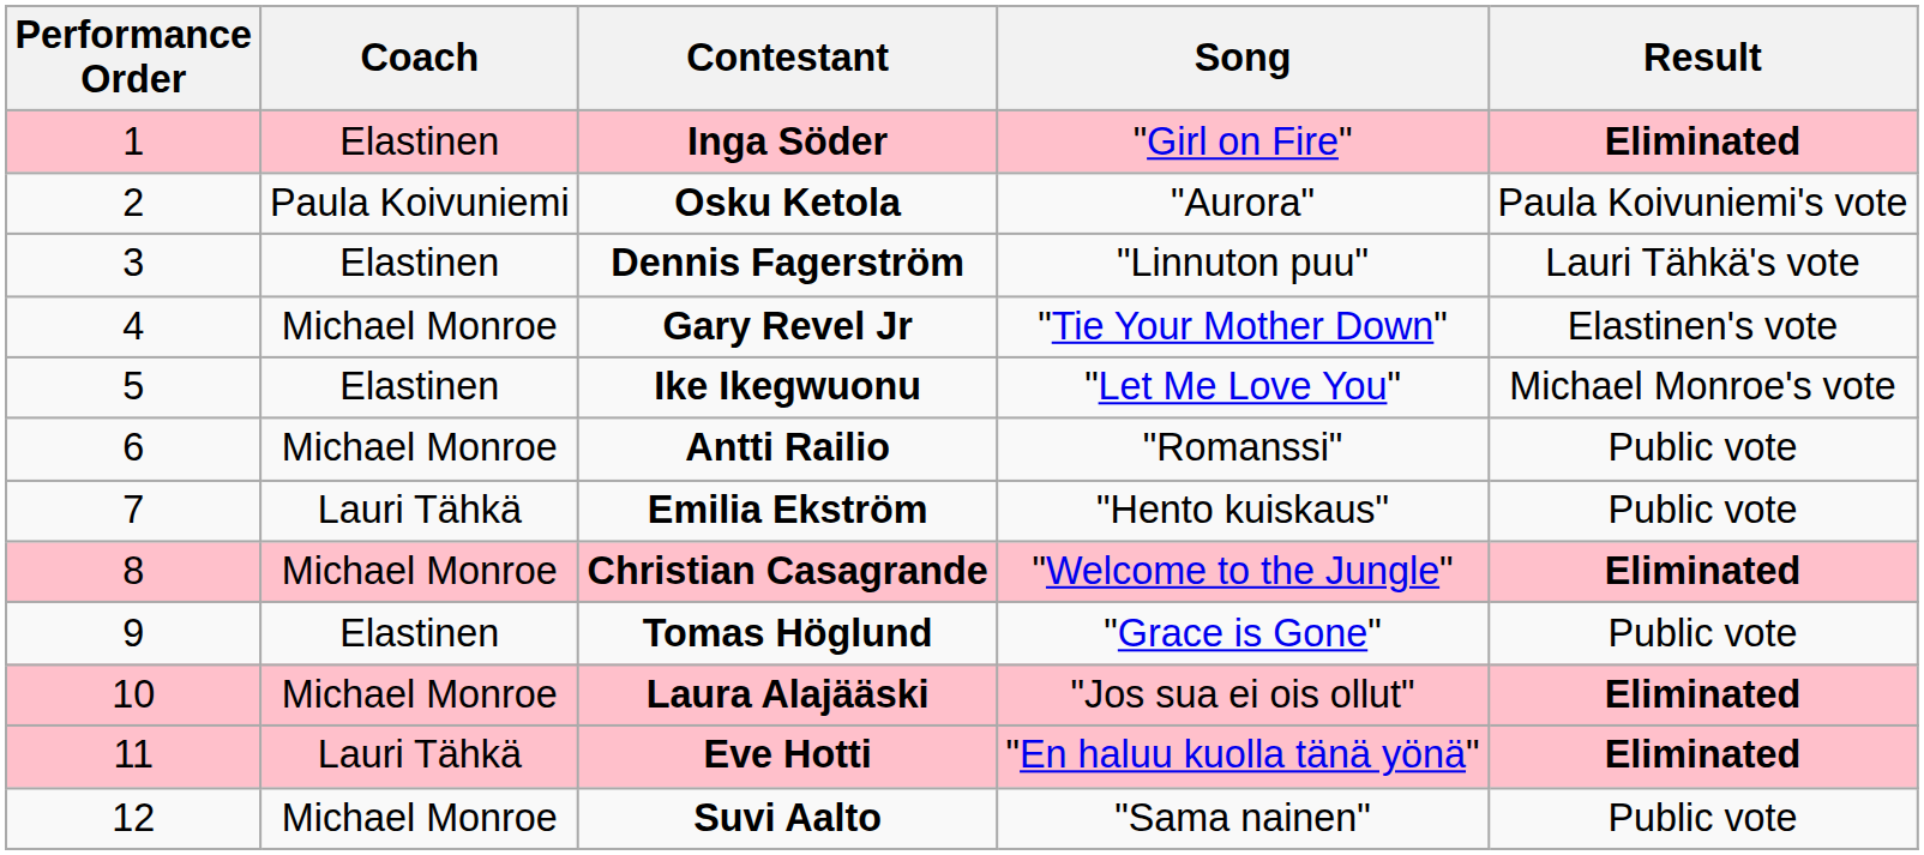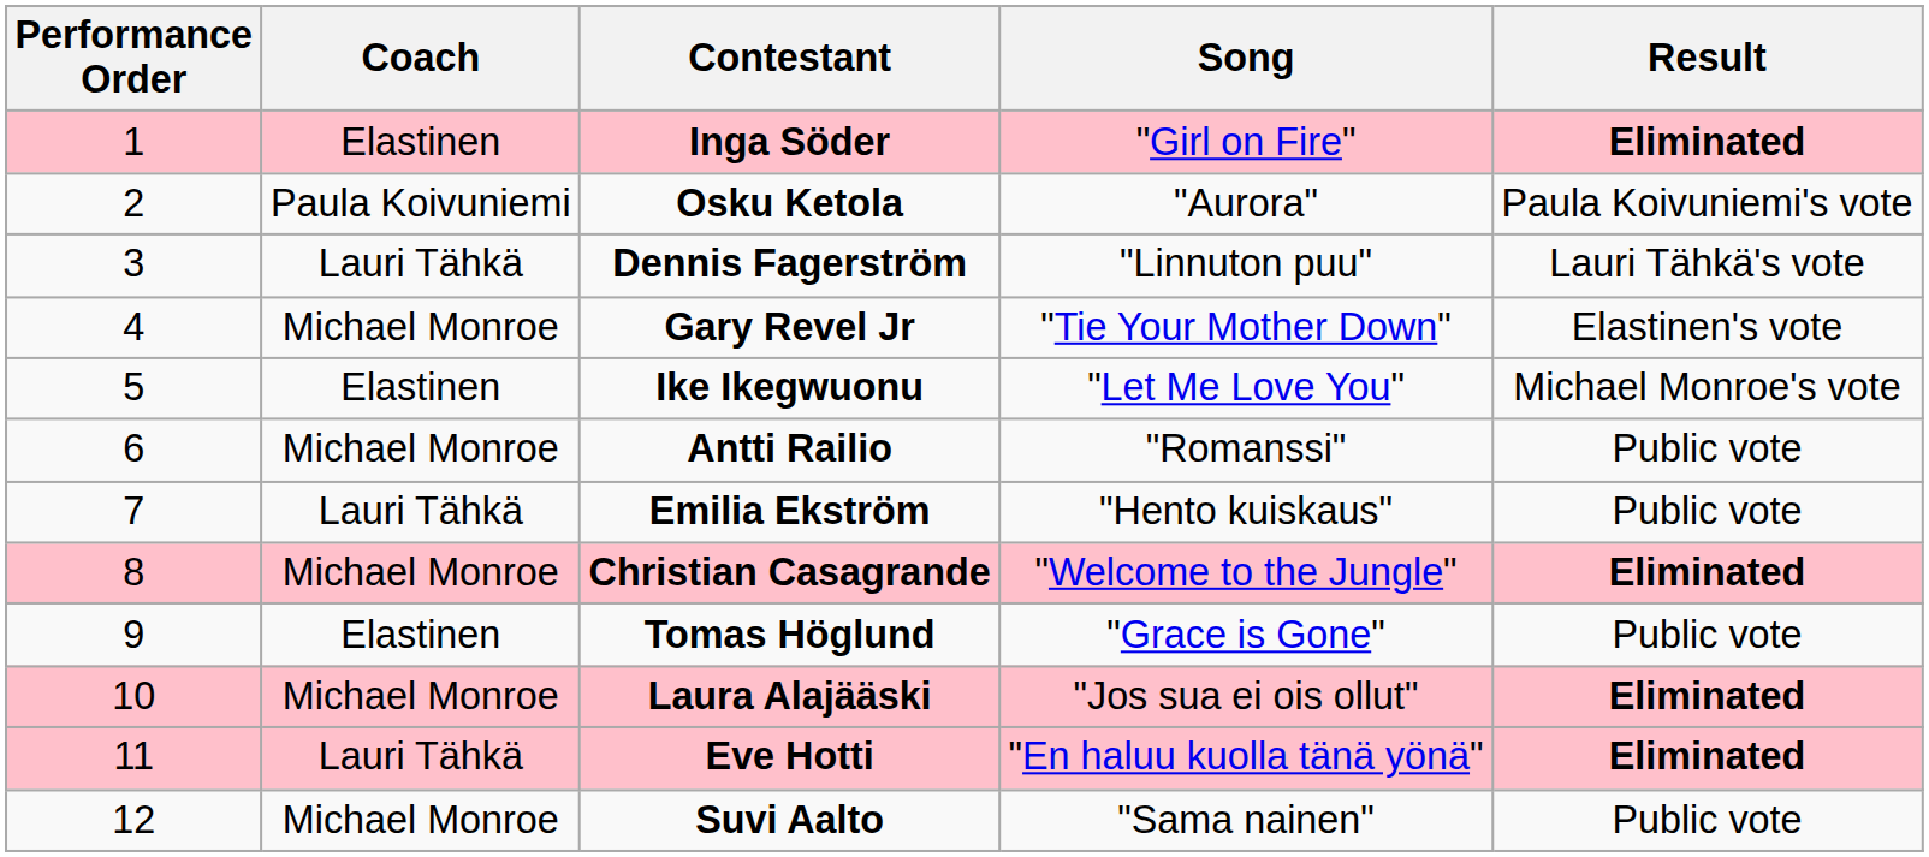 <table class="wikitable sortable" style="text-align: center; width: auto;">
 <tr>
 <th>Performance <br>Order</th>
 <th>Coach</th>
 <th>Contestant</th>
 <th>Song</th>
 <th>Result</th>
 </tr>
 <tr style="background:pink;">
 <td>1</td>
 <td>Elastinen</td>
 <td><strong>Inga Söder</strong></td>
 <td>"<a href='#'>Girl on Fire</a>"</td>
 <td><strong>Eliminated</strong></td>
 </tr>
 <tr>
 <td>2</td>
 <td>Paula Koivuniemi</td>
 <td><strong>Osku Ketola</strong></td>
 <td>"Aurora"</td>
 <td>Paula Koivuniemi's vote</td>
 </tr>
 <tr>
 <td>3</td>
-<td>Elastinen</td>
+<td>Lauri Tähkä</td>
 <td><strong>Dennis Fagerström</strong></td>
 <td>"Linnuton puu"</td>
 <td>Lauri Tähkä's vote</td>
 </tr>
 <tr>
 <td>4</td>
 <td>Michael Monroe</td>
 <td><strong>Gary Revel Jr</strong></td>
 <td>"<a href='#'>Tie Your Mother Down</a>"</td>
 <td>Elastinen's vote</td>
 </tr>
 <tr>
 <td>5</td>
 <td>Elastinen</td>
 <td><strong>Ike Ikegwuonu</strong></td>
 <td>"<a href='#'>Let Me Love You</a>"</td>
 <td>Michael Monroe's vote</td>
 </tr>
 <tr>
 <td>6</td>
 <td>Michael Monroe</td>
 <td><strong>Antti Railio</strong></td>
 <td>"Romanssi"</td>
 <td>Public vote</td>
 </tr>
 <tr>
 <td>7</td>
 <td>Lauri Tähkä</td>
 <td><strong>Emilia Ekström</strong></td>
 <td>"Hento kuiskaus"</td>
 <td>Public vote</td>
 </tr>
 <tr style="background:pink;">
 <td>8</td>
 <td>Michael Monroe</td>
 <td><strong>Christian Casagrande</strong></td>
 <td>"<a href='#'>Welcome to the Jungle</a>"</td>
 <td><strong>Eliminated</strong></td>
 </tr>
 <tr>
 <td>9</td>
 <td>Elastinen</td>
 <td><strong>Tomas Höglund</strong></td>
 <td>"<a href='#'>Grace is Gone</a>"</td>
 <td>Public vote</td>
 </tr>
 <tr style="background:pink;">
 <td>10</td>
 <td>Michael Monroe</td>
 <td><strong>Laura Alajääski</strong></td>
 <td>"Jos sua ei ois ollut"</td>
 <td><strong>Eliminated</strong></td>
 </tr>
 <tr style="background:pink;">
 <td>11</td>
 <td>Lauri Tähkä</td>
 <td><strong>Eve Hotti</strong></td>
 <td>"<a href='#'>En haluu kuolla tänä yönä</a>"</td>
 <td><strong>Eliminated</strong></td>
 </tr>
 <tr>
 <td>12</td>
 <td>Michael Monroe</td>
 <td><strong>Suvi Aalto</strong></td>
 <td>"Sama nainen"</td>
 <td>Public vote</td>
 </tr>
 </table>
